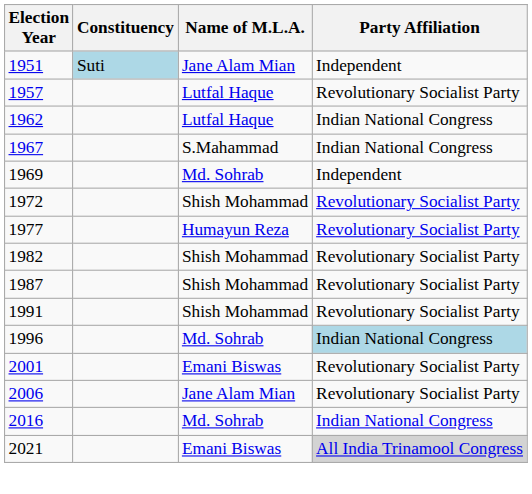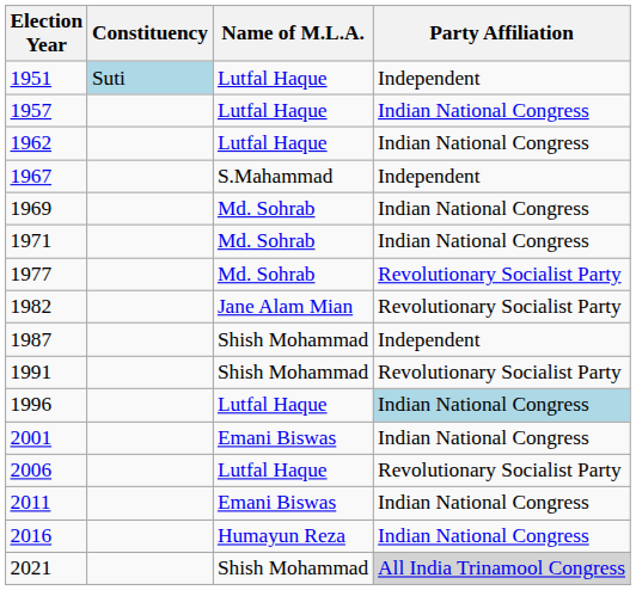 <table class="wikitable sortable"ìÍĦĤĠčw>
 <tr>
 <th>Election<br> Year</th>
 <th>Constituency</th>
 <th>Name of M.L.A.</th>
 <th>Party Affiliation</th>
 </tr>
 <tr>
 <td><a href='#'>1951</a></td>
 <td style="background: lightblue;">Suti</td>
-<td><a href='#'>Jane Alam Mian</a></td>
+<td><a href='#'>Lutfal Haque</a></td>
 <td>Independent</td>
 </tr>
 <tr>
 <td><a href='#'>1957</a></td>
 <td></td>
 <td><a href='#'>Lutfal Haque</a></td>
-<td>Revolutionary Socialist Party</td>
+<td><a href='#'>Indian National Congress</a></td>
 </tr>
 <tr>
 <td><a href='#'>1962</a></td>
 <td></td>
 <td><a href='#'>Lutfal Haque</a></td>
 <td>Indian National Congress</td>
 </tr>
 <tr>
 <td><a href='#'>1967</a></td>
 <td></td>
 <td>S.Mahammad</td>
-<td>Indian National Congress</td>
+<td>Independent</td>
 </tr>
 <tr>
 <td>1969</td>
 <td></td>
 <td><a href='#'>Md. Sohrab</a></td>
-<td>Independent</td>
+<td>Indian National Congress</td>
 </tr>
 <tr>
-<td>1972</td>
+<td>1971</td>
 <td></td>
-<td>Shish Mohammad</td>
-<td><a href='#'>Revolutionary Socialist Party</a></td>
+<td><a href='#'>Md. Sohrab</a></td>
+<td>Indian National Congress</td>
 </tr>
 <tr>
 <td>1977</td>
 <td></td>
-<td><a href='#'>Humayun Reza</a></td>
+<td><a href='#'>Md. Sohrab</a></td>
 <td><a href='#'>Revolutionary Socialist Party</a></td>
 </tr>
 <tr>
 <td>1982</td>
 <td></td>
-<td>Shish Mohammad</td>
+<td><a href='#'>Jane Alam Mian</a></td>
 <td>Revolutionary Socialist Party</td>
 </tr>
 <tr>
 <td>1987</td>
 <td></td>
 <td>Shish Mohammad</td>
-<td>Revolutionary Socialist Party</td>
+<td>Independent</td>
 </tr>
 <tr>
 <td>1991</td>
 <td></td>
 <td>Shish Mohammad</td>
 <td>Revolutionary Socialist Party</td>
 </tr>
 <tr>
 <td>1996</td>
 <td></td>
-<td><a href='#'>Md. Sohrab</a></td>
+<td><a href='#'>Lutfal Haque</a></td>
 <td style="background: lightblue;">Indian National Congress</td>
 </tr>
 <tr>
 <td><a href='#'>2001</a></td>
 <td></td>
 <td><a href='#'>Emani Biswas</a></td>
-<td>Revolutionary Socialist Party</td>
+<td>Indian National Congress</td>
 </tr>
 <tr>
 <td><a href='#'>2006</a></td>
 <td></td>
-<td><a href='#'>Jane Alam Mian</a></td>
+<td><a href='#'>Lutfal Haque</a></td>
 <td>Revolutionary Socialist Party</td>
+</tr>
+<tr>
+<td><a href='#'>2011</a></td>
+<td></td>
+<td><a href='#'>Emani Biswas</a></td>
+<td>Indian National Congress</td>
 </tr>
 <tr>
 <td><a href='#'>2016</a></td>
 <td></td>
-<td><a href='#'>Md. Sohrab</a></td>
+<td><a href='#'>Humayun Reza</a></td>
 <td><a href='#'>Indian National Congress</a></td>
 </tr>
 <tr>
 <td>2021</td>
 <td></td>
-<td><a href='#'>Emani Biswas</a></td>
+<td>Shish Mohammad</td>
 <td style="background: lightgrey;"><a href='#'>All India Trinamool Congress</a></td>
 </tr>
 </table>
